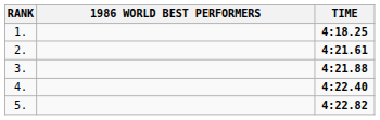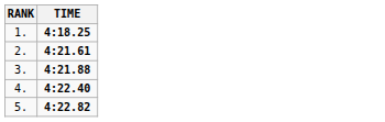 <table class="wikitable" style="border-collapse: collapse; font-size: 90%;">
 <tr>
 <th>RANK</th>
-<th align="center" style="width: 25em">1986 WORLD BEST PERFORMERS</th>
 <th align="center" style="width: 5em">TIME</th>
 </tr>
 <tr>
 <td align="center">1.</td>
-<td></td>
 <td align="center"><strong>4:18.25</strong></td>
 </tr>
 <tr>
 <td align="center">2.</td>
-<td></td>
 <td align="center"><strong>4:21.61</strong></td>
 </tr>
 <tr>
 <td align="center">3.</td>
-<td></td>
 <td align="center"><strong>4:21.88</strong></td>
 </tr>
 <tr>
 <td align="center">4.</td>
-<td></td>
 <td align="center"><strong>4:22.40</strong></td>
 </tr>
 <tr>
 <td align="center">5.</td>
-<td></td>
 <td align="center"><strong>4:22.82</strong></td>
 </tr>
 </table>
